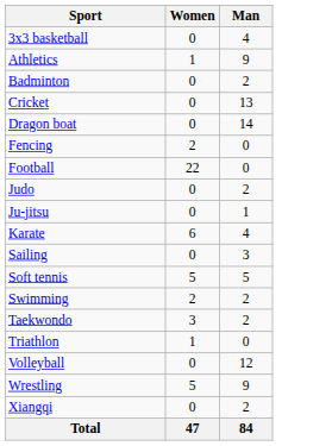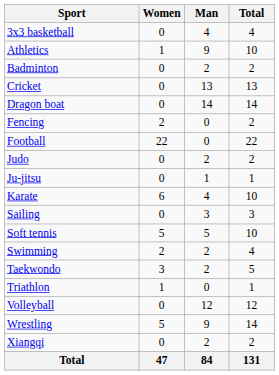 <table class="wikitable sortable" style="text-align:center;">
 <tr>
 <th width=180>Sport</th>
 <th width=55>Women</th>
 <th width=55>Man</th>
+<th width=55>Total</th>
 </tr>
 <tr>
 <td align=left><a href='#'>3x3 basketball</a></td>
 <td>0</td>
+<td>4</td>
 <td>4</td>
 </tr>
 <tr>
 <td align=left><a href='#'>Athletics</a></td>
 <td>1</td>
 <td>9</td>
+<td>10</td>
 </tr>
 <tr>
 <td align=left><a href='#'>Badminton</a></td>
 <td>0</td>
+<td>2</td>
 <td>2</td>
 </tr>
 <tr>
 <td align=left><a href='#'>Cricket</a></td>
 <td>0</td>
 <td>13</td>
+<td>13</td>
 </tr>
 <tr>
 <td align=left><a href='#'>Dragon boat</a></td>
 <td>0</td>
+<td>14</td>
 <td>14</td>
 </tr>
 <tr>
 <td align=left><a href='#'>Fencing</a></td>
 <td>2</td>
 <td>0</td>
+<td>2</td>
 </tr>
 <tr>
 <td align=left><a href='#'>Football</a></td>
 <td>22</td>
 <td>0</td>
+<td>22</td>
 </tr>
 <tr>
 <td align=left><a href='#'>Judo</a></td>
 <td>0</td>
+<td>2</td>
 <td>2</td>
 </tr>
 <tr>
 <td align=left><a href='#'>Ju-jitsu</a></td>
 <td>0</td>
 <td>1</td>
+<td>1</td>
 </tr>
 <tr>
 <td align=left><a href='#'>Karate</a></td>
 <td>6</td>
 <td>4</td>
+<td>10</td>
 </tr>
 <tr>
 <td align=left><a href='#'>Sailing</a></td>
 <td>0</td>
+<td>3</td>
 <td>3</td>
 </tr>
 <tr>
 <td align=left><a href='#'>Soft tennis</a></td>
 <td>5</td>
 <td>5</td>
+<td>10</td>
 </tr>
 <tr>
 <td align=left><a href='#'>Swimming</a></td>
 <td>2</td>
 <td>2</td>
+<td>4</td>
 </tr>
 <tr>
 <td align=left><a href='#'>Taekwondo</a></td>
 <td>3</td>
 <td>2</td>
+<td>5</td>
 </tr>
 <tr>
 <td align=left><a href='#'>Triathlon</a></td>
 <td>1</td>
 <td>0</td>
+<td>1</td>
 </tr>
 <tr>
 <td align=left><a href='#'>Volleyball</a></td>
 <td>0</td>
+<td>12</td>
 <td>12</td>
 </tr>
 <tr>
 <td align=left><a href='#'>Wrestling</a></td>
 <td>5</td>
 <td>9</td>
+<td>14</td>
 </tr>
 <tr>
 <td align=left><a href='#'>Xiangqi</a></td>
 <td>0</td>
+<td>2</td>
 <td>2</td>
 </tr>
 <tr>
 <th>Total</th>
 <th>47</th>
 <th>84</th>
+<th>131</th>
 </tr>
 </table>
